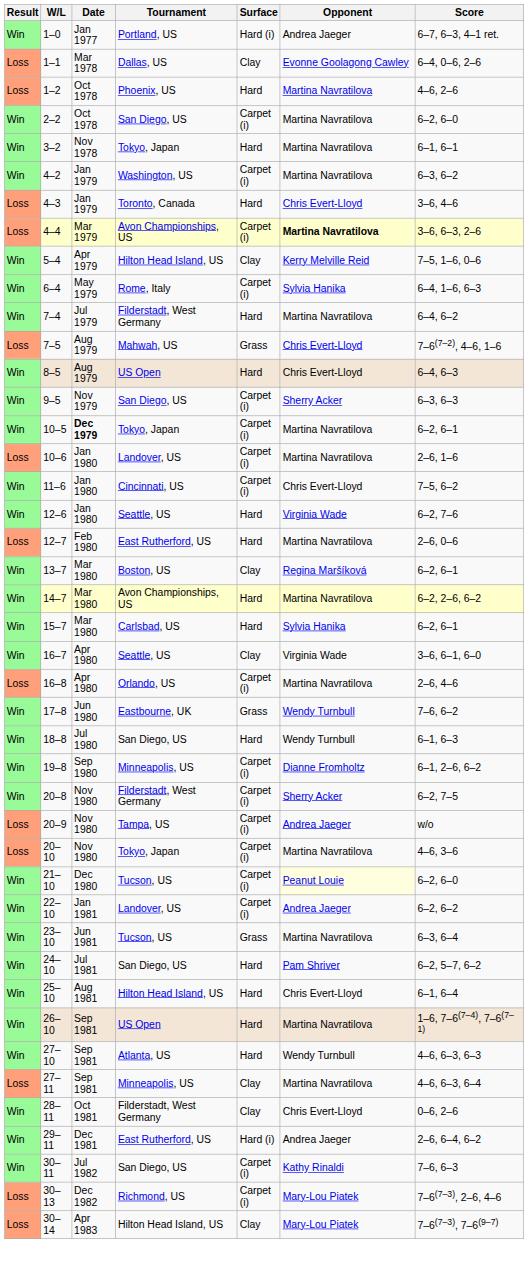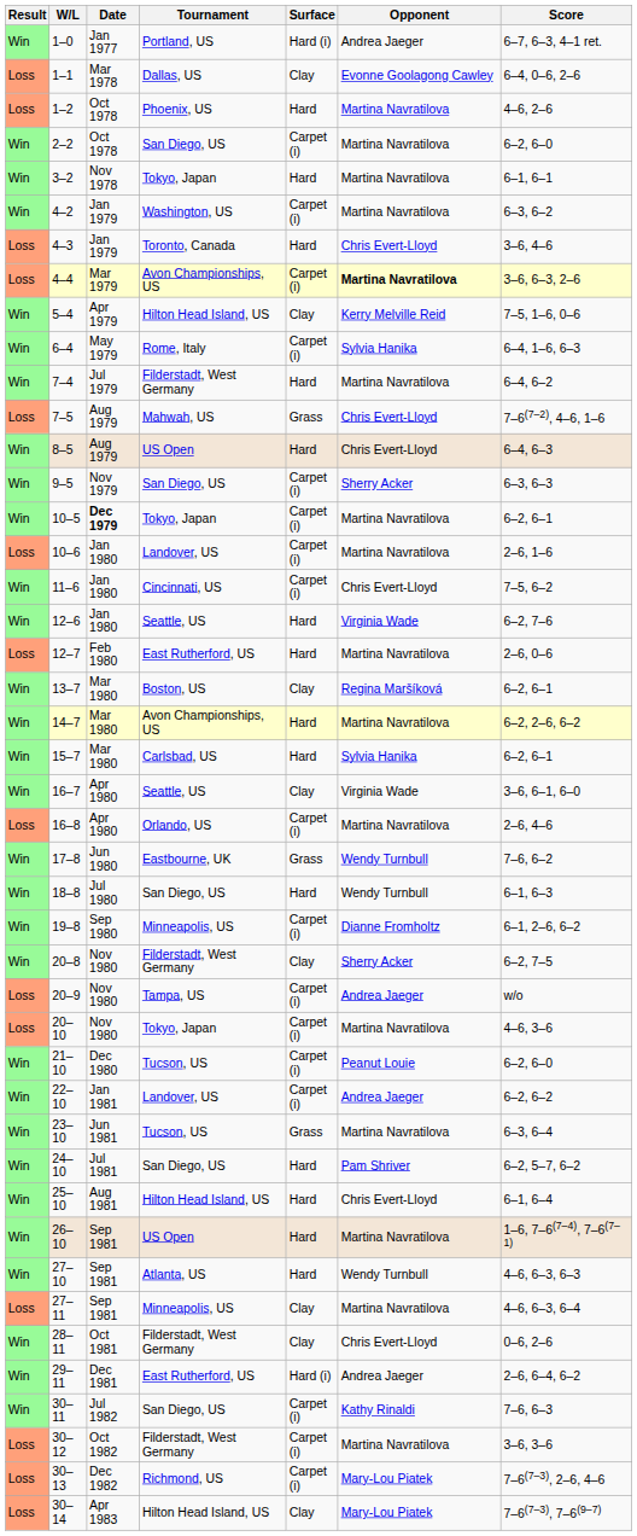 <table class="sortable wikitable">
 <tr>
 <th style="width:40px">Result</th>
 <th style="width:40px" class="unsortable">W/L</th>
 <th style="width:60px">Date</th>
 <th style="width:180px">Tournament</th>
 <th style="width:50px">Surface</th>
 <th style="width:200px">Opponent</th>
 <th style="width:160px" class="unsortable">Score</th>
 </tr>
 <tr>
 <td style="background:#98fb98;">Win</td>
 <td>1–0</td>
 <td>Jan 1977</td>
 <td><a href='#'>Portland</a>, US</td>
 <td>Hard (i)</td>
 <td> Andrea Jaeger</td>
 <td>6–7, 6–3, 4–1 ret.</td>
 </tr>
 <tr>
 <td style="background:#ffa07a;">Loss</td>
 <td>1–1</td>
 <td>Mar 1978</td>
 <td><a href='#'>Dallas</a>, US</td>
 <td>Clay</td>
 <td> <a href='#'>Evonne Goolagong Cawley</a></td>
 <td>6–4, 0–6, 2–6</td>
 </tr>
 <tr>
 <td style="background:#ffa07a;">Loss</td>
 <td>1–2</td>
 <td>Oct 1978</td>
 <td><a href='#'>Phoenix</a>, US</td>
 <td>Hard</td>
 <td> <a href='#'>Martina Navratilova</a></td>
 <td>4–6, 2–6</td>
 </tr>
 <tr>
 <td style="background:#98fb98;">Win</td>
 <td>2–2</td>
 <td>Oct 1978</td>
 <td><a href='#'>San Diego</a>, US</td>
 <td>Carpet (i)</td>
 <td> Martina Navratilova</td>
 <td>6–2, 6–0</td>
 </tr>
 <tr>
 <td style="background:#98fb98;">Win</td>
 <td>3–2</td>
 <td>Nov 1978</td>
 <td><a href='#'>Tokyo</a>, Japan</td>
 <td>Hard</td>
 <td> Martina Navratilova</td>
 <td>6–1, 6–1</td>
 </tr>
 <tr>
 <td style="background:#98fb98;">Win</td>
 <td>4–2</td>
 <td>Jan 1979</td>
 <td><a href='#'>Washington</a>, US</td>
 <td>Carpet (i)</td>
 <td> Martina Navratilova</td>
 <td>6–3, 6–2</td>
 </tr>
 <tr>
 <td style="background:#ffa07a;">Loss</td>
 <td>4–3</td>
 <td>Jan 1979</td>
 <td><a href='#'>Toronto</a>, Canada</td>
 <td>Hard</td>
 <td> <a href='#'>Chris Evert-Lloyd</a></td>
 <td>3–6, 4–6</td>
 </tr>
 <tr style="background:#ffffcc;">
 <td style="background:#ffa07a;">Loss</td>
 <td>4–4</td>
 <td>Mar 1979</td>
 <td><a href='#'>Avon Championships</a>, US</td>
 <td>Carpet (i)</td>
 <td><strong> Martina Navratilova</strong></td>
 <td>3–6, 6–3, 2–6</td>
 </tr>
 <tr>
 <td style="background:#98fb98;">Win</td>
 <td>5–4</td>
 <td>Apr 1979</td>
 <td><a href='#'>Hilton Head Island</a>, US</td>
 <td>Clay</td>
 <td> <a href='#'>Kerry Melville Reid</a></td>
 <td>7–5, 1–6, 0–6</td>
 </tr>
 <tr>
 <td style="background:#98fb98;">Win</td>
 <td>6–4</td>
 <td>May 1979</td>
 <td><a href='#'>Rome</a>, Italy</td>
 <td>Carpet (i)</td>
 <td> <a href='#'>Sylvia Hanika</a></td>
 <td>6–4, 1–6, 6–3</td>
 </tr>
 <tr>
 <td style="background:#98fb98;">Win</td>
 <td>7–4</td>
 <td>Jul 1979</td>
 <td><a href='#'>Filderstadt</a>, West Germany</td>
 <td>Hard</td>
 <td> Martina Navratilova</td>
 <td>6–4, 6–2</td>
 </tr>
 <tr>
 <td style="background:#ffa07a;">Loss</td>
 <td>7–5</td>
 <td>Aug 1979</td>
 <td><a href='#'>Mahwah</a>, US</td>
 <td>Grass</td>
 <td> <a href='#'>Chris Evert-Lloyd</a></td>
 <td>7–6<sup>(7–2)</sup>, 4–6, 1–6</td>
 </tr>
 <tr style="background:#f3e6d7;">
 <td style="background:#98fb98;">Win</td>
 <td>8–5</td>
 <td>Aug 1979</td>
 <td><a href='#'>US Open</a></td>
 <td>Hard</td>
 <td> Chris Evert-Lloyd</td>
 <td>6–4, 6–3</td>
 </tr>
 <tr>
 <td style="background:#98fb98;">Win</td>
 <td>9–5</td>
 <td>Nov 1979</td>
 <td><a href='#'>San Diego</a>, US</td>
 <td>Carpet (i)</td>
 <td> <a href='#'>Sherry Acker</a></td>
 <td>6–3, 6–3</td>
 </tr>
 <tr>
 <td style="background:#98fb98;">Win</td>
 <td>10–5</td>
 <td><strong>Dec 1979</strong></td>
 <td><a href='#'>Tokyo</a>, Japan</td>
 <td>Carpet (i)</td>
 <td> Martina Navratilova</td>
 <td>6–2, 6–1</td>
 </tr>
 <tr>
 <td style="background:#ffa07a;">Loss</td>
 <td>10–6</td>
 <td>Jan 1980</td>
 <td><a href='#'>Landover</a>, US</td>
 <td>Carpet (i)</td>
 <td> Martina Navratilova</td>
 <td>2–6, 1–6</td>
 </tr>
 <tr>
 <td style="background:#98fb98;">Win</td>
 <td>11–6</td>
 <td>Jan 1980</td>
 <td><a href='#'>Cincinnati</a>, US</td>
 <td>Carpet (i)</td>
 <td> Chris Evert-Lloyd</td>
 <td>7–5, 6–2</td>
 </tr>
 <tr>
 <td style="background:#98fb98;">Win</td>
 <td>12–6</td>
 <td>Jan 1980</td>
 <td><a href='#'>Seattle</a>, US</td>
 <td>Hard</td>
 <td> <a href='#'>Virginia Wade</a></td>
 <td>6–2, 7–6</td>
 </tr>
 <tr>
 <td style="background:#ffa07a;">Loss</td>
 <td>12–7</td>
 <td>Feb 1980</td>
 <td><a href='#'>East Rutherford</a>, US</td>
 <td>Hard</td>
 <td> Martina Navratilova</td>
 <td>2–6, 0–6</td>
 </tr>
 <tr>
 <td style="background:#98fb98;">Win</td>
 <td>13–7</td>
 <td>Mar 1980</td>
 <td><a href='#'>Boston</a>, US</td>
 <td>Clay</td>
 <td> <a href='#'>Regina Maršíková</a></td>
 <td>6–2, 6–1</td>
 </tr>
 <tr style="background:#ffffcc;">
 <td style="background:#98fb98;">Win</td>
 <td>14–7</td>
 <td>Mar 1980</td>
 <td>Avon Championships, US</td>
 <td>Hard</td>
 <td> Martina Navratilova</td>
 <td>6–2, 2–6, 6–2</td>
 </tr>
 <tr>
 <td style="background:#98fb98;">Win</td>
 <td>15–7</td>
 <td>Mar 1980</td>
 <td><a href='#'>Carlsbad</a>, US</td>
 <td>Hard</td>
 <td> <a href='#'>Sylvia Hanika</a></td>
 <td>6–2, 6–1</td>
 </tr>
 <tr>
 <td style="background:#98fb98;">Win</td>
 <td>16–7</td>
 <td>Apr 1980</td>
 <td><a href='#'>Seattle</a>, US</td>
 <td>Clay</td>
 <td> Virginia Wade</td>
 <td>3–6, 6–1, 6–0</td>
 </tr>
 <tr>
 <td style="background:#ffa07a;">Loss</td>
 <td>16–8</td>
 <td>Apr 1980</td>
 <td><a href='#'>Orlando</a>, US</td>
 <td>Carpet (i)</td>
 <td> Martina Navratilova</td>
 <td>2–6, 4–6</td>
 </tr>
 <tr>
 <td style="background:#98fb98;">Win</td>
 <td>17–8</td>
 <td>Jun 1980</td>
 <td><a href='#'>Eastbourne</a>, UK</td>
 <td>Grass</td>
 <td> <a href='#'>Wendy Turnbull</a></td>
 <td>7–6, 6–2</td>
 </tr>
 <tr>
 <td style="background:#98fb98;">Win</td>
 <td>18–8</td>
 <td>Jul 1980</td>
 <td>San Diego, US</td>
 <td>Hard</td>
 <td> Wendy Turnbull</td>
 <td>6–1, 6–3</td>
 </tr>
 <tr>
 <td style="background:#98fb98;">Win</td>
 <td>19–8</td>
 <td>Sep 1980</td>
 <td><a href='#'>Minneapolis</a>, US</td>
 <td>Carpet (i)</td>
 <td> <a href='#'>Dianne Fromholtz</a></td>
 <td>6–1, 2–6, 6–2</td>
 </tr>
 <tr>
 <td style="background:#98fb98;">Win</td>
 <td>20–8</td>
 <td>Nov 1980</td>
 <td><a href='#'>Filderstadt</a>, West Germany</td>
-<td>Carpet (i)</td>
+<td>Clay</td>
 <td> <a href='#'>Sherry Acker</a></td>
 <td>6–2, 7–5</td>
 </tr>
 <tr>
 <td style="background:#ffa07a;">Loss</td>
 <td>20–9</td>
 <td>Nov 1980</td>
 <td><a href='#'>Tampa</a>, US</td>
 <td>Carpet (i)</td>
 <td> <a href='#'>Andrea Jaeger</a></td>
 <td>w/o</td>
 </tr>
 <tr>
 <td style="background:#ffa07a;">Loss</td>
 <td>20–10</td>
 <td>Nov 1980</td>
 <td><a href='#'>Tokyo</a>, Japan</td>
 <td>Carpet (i)</td>
 <td> Martina Navratilova</td>
 <td>4–6, 3–6</td>
 </tr>
 <tr>
 <td style="background:#98fb98;">Win</td>
 <td>21–10</td>
 <td>Dec 1980</td>
 <td><a href='#'>Tucson</a>, US</td>
 <td>Carpet (i)</td>
-<td style="background: lightyellow;"> <a href='#'>Peanut Louie</a></td>
+<td> <a href='#'>Peanut Louie</a></td>
 <td>6–2, 6–0</td>
 </tr>
 <tr>
 <td style="background:#98fb98;">Win</td>
 <td>22–10</td>
 <td>Jan 1981</td>
 <td><a href='#'>Landover</a>, US</td>
 <td>Carpet (i)</td>
 <td> <a href='#'>Andrea Jaeger</a></td>
 <td>6–2, 6–2</td>
 </tr>
 <tr>
 <td style="background:#98fb98;">Win</td>
 <td>23–10</td>
 <td>Jun 1981</td>
 <td><a href='#'>Tucson</a>, US</td>
 <td>Grass</td>
 <td> Martina Navratilova</td>
 <td>6–3, 6–4</td>
 </tr>
 <tr>
 <td style="background:#98fb98;">Win</td>
 <td>24–10</td>
 <td>Jul 1981</td>
 <td>San Diego, US</td>
 <td>Hard</td>
 <td> <a href='#'>Pam Shriver</a></td>
 <td>6–2, 5–7, 6–2</td>
 </tr>
 <tr>
 <td style="background:#98fb98;">Win</td>
 <td>25–10</td>
 <td>Aug 1981</td>
 <td><a href='#'>Hilton Head Island</a>, US</td>
 <td>Hard</td>
 <td> Chris Evert-Lloyd</td>
 <td>6–1, 6–4</td>
 </tr>
 <tr style="background:#f3e6d7;">
 <td style="background:#98fb98;">Win</td>
 <td>26–10</td>
 <td>Sep 1981</td>
 <td><a href='#'>US Open</a></td>
 <td>Hard</td>
 <td> Martina Navratilova</td>
 <td>1–6, 7–6<sup>(7–4)</sup>, 7–6<sup>(7–1)</sup></td>
 </tr>
 <tr>
 <td style="background:#98fb98;">Win</td>
 <td>27–10</td>
 <td>Sep 1981</td>
 <td><a href='#'>Atlanta</a>, US</td>
 <td>Hard</td>
 <td> Wendy Turnbull</td>
 <td>4–6, 6–3, 6–3</td>
 </tr>
 <tr>
 <td style="background:#ffa07a;">Loss</td>
 <td>27–11</td>
 <td>Sep 1981</td>
 <td><a href='#'>Minneapolis</a>, US</td>
 <td>Clay</td>
 <td> Martina Navratilova</td>
 <td>4–6, 6–3, 6–4</td>
 </tr>
 <tr>
 <td style="background:#98fb98;">Win</td>
 <td>28–11</td>
 <td>Oct 1981</td>
 <td>Filderstadt, West Germany</td>
 <td>Clay</td>
 <td> Chris Evert-Lloyd</td>
 <td>0–6, 2–6</td>
 </tr>
 <tr>
 <td style="background:#98fb98;">Win</td>
 <td>29–11</td>
 <td>Dec 1981</td>
 <td><a href='#'>East Rutherford</a>, US</td>
 <td>Hard (i)</td>
 <td> Andrea Jaeger</td>
 <td>2–6, 6–4, 6–2</td>
 </tr>
 <tr>
 <td style="background:#98fb98;">Win</td>
 <td>30–11</td>
 <td>Jul 1982</td>
 <td>San Diego, US</td>
 <td>Carpet (i)</td>
 <td> <a href='#'>Kathy Rinaldi</a></td>
 <td>7–6, 6–3</td>
 </tr>
 <tr>
 <td style="background:#ffa07a;">Loss</td>
+<td>30–12</td>
+<td>Oct 1982</td>
+<td>Filderstadt, West Germany</td>
+<td>Carpet (i)</td>
+<td> Martina Navratilova</td>
+<td>3–6, 3–6</td>
+</tr>
+<tr>
+<td style="background:#ffa07a;">Loss</td>
 <td>30–13</td>
 <td>Dec 1982</td>
 <td><a href='#'>Richmond</a>, US</td>
 <td>Carpet (i)</td>
 <td> <a href='#'>Mary-Lou Piatek</a></td>
 <td>7–6<sup>(7–3)</sup>, 2–6, 4–6</td>
 </tr>
 <tr>
 <td style="background:#ffa07a;">Loss</td>
 <td>30–14</td>
 <td>Apr 1983</td>
 <td>Hilton Head Island, US</td>
 <td>Clay</td>
 <td> <a href='#'>Mary-Lou Piatek</a></td>
 <td>7–6<sup>(7–3)</sup>, 7–6<sup>(9–7)</sup></td>
 </tr>
 </table>
